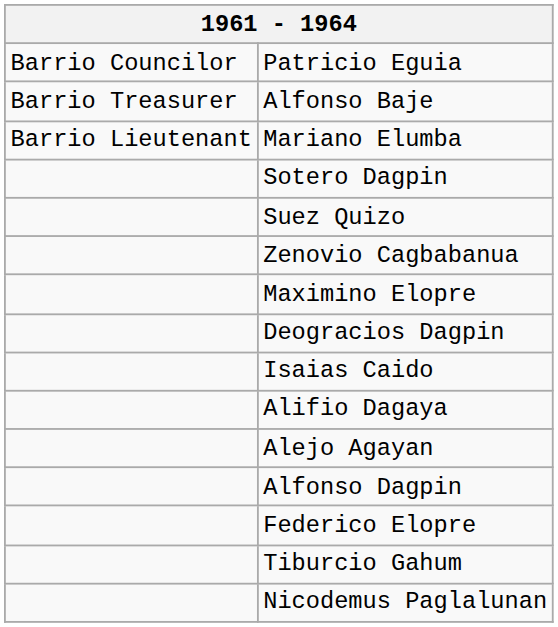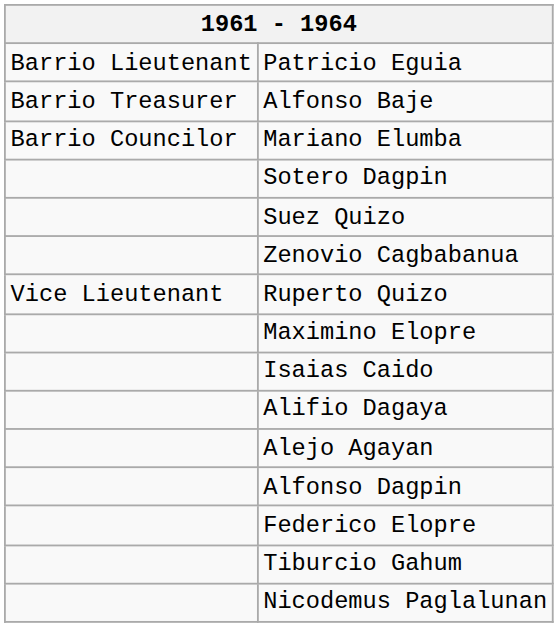 <table class="wikitable mw-collapsible mw-collapsed">
 <tr>
 <th colspan="2">1961 - 1964</th>
 </tr>
 <tr>
-<td>Barrio Councilor</td>
+<td>Barrio Lieutenant</td>
 <td>Patricio Eguia</td>
 </tr>
 <tr>
 <td>Barrio Treasurer</td>
 <td>Alfonso Baje</td>
 </tr>
 <tr>
-<td>Barrio Lieutenant</td>
+<td>Barrio Councilor</td>
 <td>Mariano Elumba</td>
 </tr>
 <tr>
 <td></td>
 <td>Sotero Dagpin</td>
 </tr>
 <tr>
 <td></td>
 <td>Suez Quizo</td>
 </tr>
 <tr>
 <td></td>
 <td>Zenovio Cagbabanua</td>
 </tr>
 <tr>
-<td></td>
-<td>Maximino Elopre</td>
+<td>Vice Lieutenant</td>
+<td>Ruperto Quizo</td>
 </tr>
 <tr>
 <td></td>
-<td>Deogracios Dagpin</td>
+<td>Maximino Elopre</td>
 </tr>
 <tr>
 <td></td>
 <td>Isaias Caido</td>
 </tr>
 <tr>
 <td></td>
 <td>Alifio Dagaya</td>
 </tr>
 <tr>
 <td></td>
 <td>Alejo Agayan</td>
 </tr>
 <tr>
 <td></td>
 <td>Alfonso Dagpin</td>
 </tr>
 <tr>
 <td></td>
 <td>Federico Elopre</td>
 </tr>
 <tr>
 <td></td>
 <td>Tiburcio Gahum</td>
 </tr>
 <tr>
 <td></td>
 <td>Nicodemus Paglalunan</td>
 </tr>
 </table>
